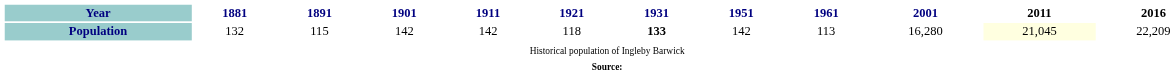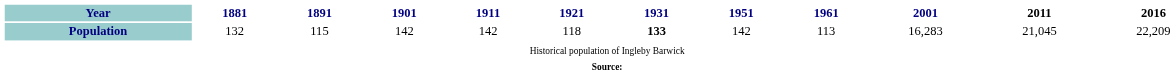 <table style="font-size:90%;width:70%;border:0px;text-align:center;line-height:120%;">
 <tr>
 <th style="background: #99CCCC; color: #000080" height="17">Year</th>
 <th style="background: #FFFFFF; color:#000080;">1881</th>
 <th style="background: #FFFFFF; color:#000080;">1891</th>
 <th style="background: #FFFFFF; color:#000080;">1901</th>
 <th style="background: #FFFFFF; color:#000080;">1911</th>
 <th style="background: #FFFFFF; color:#000080;">1921</th>
 <th style="background: #FFFFFF; color:#000080;">1931</th>
 <th style="background: #FFFFFF; color:#000080;">1951</th>
 <th style="background: #FFFFFF; color:#000080;">1961</th>
 <th style="background: #FFFFFF; color:#000080;">2001</th>
 <th>2011</th>
 <td><strong>2016</strong></td>
 </tr>
 <tr Align="center">
 <th style="background: #99CCCC; color: #000080" height="17">Population</th>
 <td style="background: #FFFFFF; color: black;">132</td>
 <td style="background: #FFFFFF; color: black;">115</td>
 <td style="background: #FFFFFF; color: black;">142</td>
 <td style="background: #FFFFFF; color: black;">142</td>
 <td style="background: #FFFFFF; color: black;">118</td>
 <td style="background: #FFFFFF; color: black;"><strong>133</strong></td>
 <td style="background: #FFFFFF; color: black;">142</td>
 <td style="background: #FFFFFF; color: black;">113</td>
-<td style="background: #FFFFFF; color: black;">16,280</td>
-<td style="background: lightyellow;">21,045</td>
+<td style="background: #FFFFFF; color: black;">16,283</td>
+<td>21,045</td>
 <td>22,209</td>
 </tr>
 <tr>
 <td colspan="14" style="text-align:center;font-size:90%;"><small>Historical population of Ingleby Barwick<br><strong>Source:</strong></small></td>
 </tr>
 </table>
